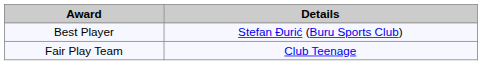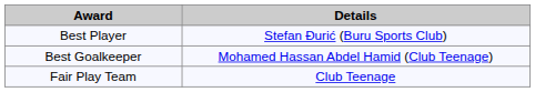 <table bgcolor="#f7f8ff" align="center" cellpadding="3" cellspacing="0" border="1" style="font-size: 95%; border: gray solid 1px; border-collapse: collapse;">
 <tr bgcolor="#CCCCCC" align="center">
 <td width="200"><strong>Award</strong></td>
 <td width="400"><strong>Details</strong></td>
 </tr>
 <tr align=center>
 <td>Best Player</td>
 <td><a href='#'>Stefan Đurić</a> (<a href='#'>Buru Sports Club</a>)</td>
 </tr>
 <tr align=center>
+<td>Best Goalkeeper</td>
+<td><a href='#'>Mohamed Hassan Abdel Hamid</a> (<a href='#'>Club Teenage</a>)</td>
+</tr>
+<tr align=center>
 <td>Fair Play Team</td>
 <td><a href='#'>Club Teenage</a></td>
 </tr>
 </table>
